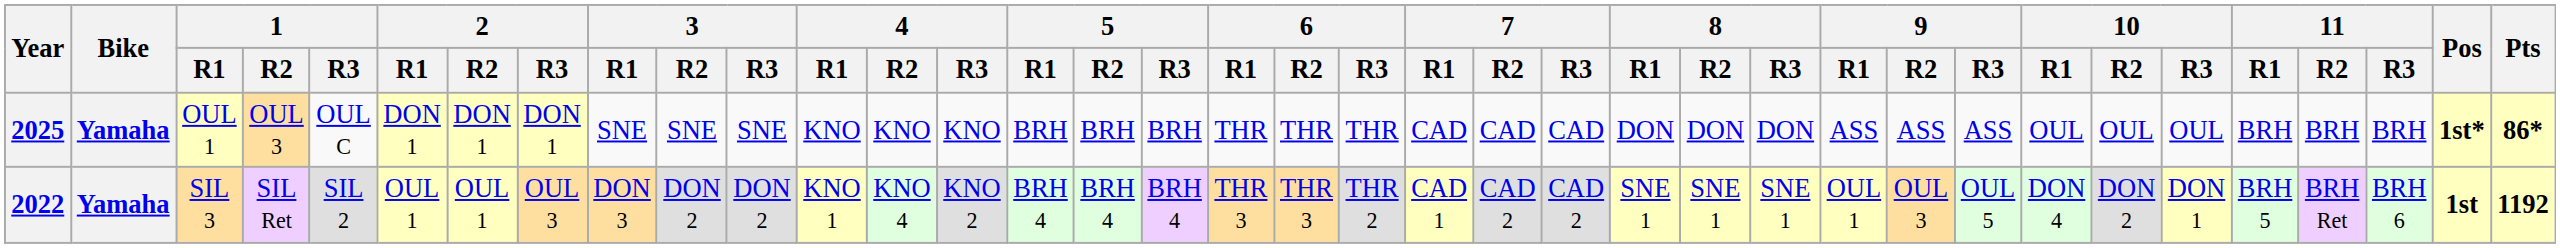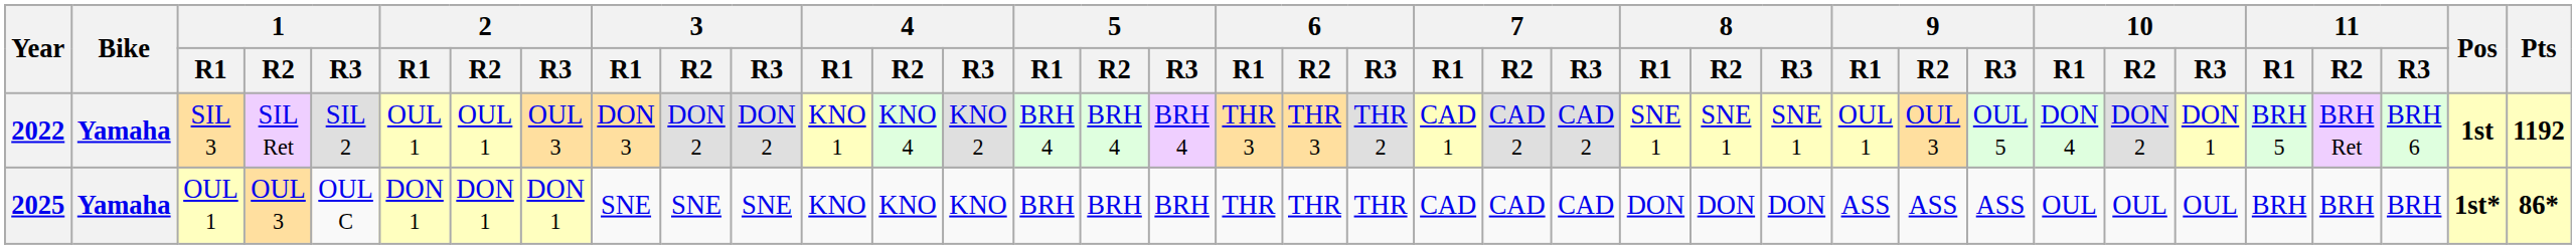 <table class="wikitable" style="text-align:center; font-size:85%">
 <tr>
 <th valign="middle" rowspan=2>Year</th>
 <th valign="middle" rowspan=2>Bike</th>
 <th colspan=3>1</th>
 <th colspan=3>2</th>
 <th colspan=3>3</th>
 <th colspan=3>4</th>
 <th colspan=3>5</th>
 <th colspan=3>6</th>
 <th colspan=3>7</th>
 <th colspan=3>8</th>
 <th colspan=3>9</th>
 <th colspan=3>10</th>
 <th colspan=3>11</th>
 <th rowspan=2>Pos</th>
 <th rowspan=2>Pts</th>
 </tr>
 <tr>
 <th>R1</th>
 <th>R2</th>
 <th>R3</th>
 <th>R1</th>
 <th>R2</th>
 <th>R3</th>
 <th>R1</th>
 <th>R2</th>
 <th>R3</th>
 <th>R1</th>
 <th>R2</th>
 <th>R3</th>
 <th>R1</th>
 <th>R2</th>
 <th>R3</th>
 <th>R1</th>
 <th>R2</th>
 <th>R3</th>
 <th>R1</th>
 <th>R2</th>
 <th>R3</th>
 <th>R1</th>
 <th>R2</th>
 <th>R3</th>
 <th>R1</th>
 <th>R2</th>
 <th>R3</th>
 <th>R1</th>
 <th>R2</th>
 <th>R3</th>
 <th>R1</th>
 <th>R2</th>
 <th>R3</th>
 </tr>
 <tr>
+<th><a href='#'>2022</a></th>
+<th><a href='#'>Yamaha</a></th>
+<td style="background:#ffdf9f;"><a href='#'>SIL</a><br><small>3</small></td>
+<td style="background:#efcfff;"><a href='#'>SIL</a><br><small>Ret</small></td>
+<td style="background:#dfdfdf;"><a href='#'>SIL</a><br><small>2</small></td>
+<td style="background:#ffffbf;"><a href='#'>OUL</a><br><small>1</small></td>
+<td style="background:#ffffbf;"><a href='#'>OUL</a><br><small>1</small></td>
+<td style="background:#ffdf9f;"><a href='#'>OUL</a><br><small>3</small></td>
+<td style="background:#ffdf9f;"><a href='#'>DON</a><br><small>3</small></td>
+<td style="background:#dfdfdf;"><a href='#'>DON</a><br><small>2</small></td>
+<td style="background:#dfdfdf;"><a href='#'>DON</a><br><small>2</small></td>
+<td style="background:#ffffbf;"><a href='#'>KNO</a><br><small>1</small></td>
+<td style="background:#dfffdf;"><a href='#'>KNO</a><br><small>4</small></td>
+<td style="background:#dfdfdf;"><a href='#'>KNO</a><br><small>2</small></td>
+<td style="background:#DFFFDF;"><a href='#'>BRH</a><br><small>4</small></td>
+<td style="background:#DFFFDF;"><a href='#'>BRH</a><br><small>4</small></td>
+<td style="background:#efcfff;"><a href='#'>BRH</a><br><small>4</small></td>
+<td style="background:#ffdf9f;"><a href='#'>THR</a><br><small>3</small></td>
+<td style="background:#ffdf9f;"><a href='#'>THR</a><br><small>3</small></td>
+<td style="background:#dfdfdf;"><a href='#'>THR</a><br><small>2</small></td>
+<td style="background:#ffffbf;"><a href='#'>CAD</a><br><small>1</small></td>
+<td style="background:#dfdfdf;"><a href='#'>CAD</a><br><small>2</small></td>
+<td style="background:#dfdfdf;"><a href='#'>CAD</a><br><small>2</small></td>
+<td style="background:#ffffbf;"><a href='#'>SNE</a><br><small>1</small></td>
+<td style="background:#ffffbf;"><a href='#'>SNE</a><br><small>1</small></td>
+<td style="background:#ffffbf;"><a href='#'>SNE</a><br><small>1</small></td>
+<td style="background:#ffffbf;"><a href='#'>OUL</a><br><small>1</small></td>
+<td style="background:#ffdf9f;"><a href='#'>OUL</a><br><small>3</small></td>
+<td style="background:#DFFFDF;"><a href='#'>OUL</a><br><small>5</small></td>
+<td style="background:#dfffdf;"><a href='#'>DON</a><br><small>4</small></td>
+<td style="background:#dfdfdf;"><a href='#'>DON</a><br><small>2</small></td>
+<td style="background:#ffffbf;"><a href='#'>DON</a><br><small>1</small></td>
+<td style="background:#dfffdf;"><a href='#'>BRH</a><br><small>5</small></td>
+<td style="background:#efcfff;"><a href='#'>BRH</a><br><small>Ret</small></td>
+<td style="background:#dfffdf;"><a href='#'>BRH</a><br><small>6</small></td>
+<th style="background:#ffffbf;"><strong>1st</strong></th>
+<th style="background:#ffffbf;"><strong>1192</strong></th>
+</tr>
+<tr>
 <th><a href='#'>2025</a></th>
 <th><a href='#'>Yamaha</a></th>
 <td style="background:#ffffbf;"><a href='#'>OUL</a><br><small>1</small></td>
 <td style="background:#ffdf9f;"><a href='#'>OUL</a><br><small>3</small></td>
 <td><a href='#'>OUL</a><br><small>C</small></td>
 <td style="background:#ffffbf;"><a href='#'>DON</a><br><small>1</small></td>
 <td style="background:#ffffbf;"><a href='#'>DON</a><br><small>1</small></td>
 <td style="background:#ffffbf;"><a href='#'>DON</a><br><small>1</small></td>
 <td><a href='#'>SNE</a></td>
 <td><a href='#'>SNE</a></td>
 <td><a href='#'>SNE</a></td>
 <td><a href='#'>KNO</a></td>
 <td><a href='#'>KNO</a></td>
 <td><a href='#'>KNO</a></td>
 <td><a href='#'>BRH</a></td>
 <td><a href='#'>BRH</a></td>
 <td><a href='#'>BRH</a></td>
 <td><a href='#'>THR</a></td>
 <td><a href='#'>THR</a></td>
 <td><a href='#'>THR</a></td>
 <td><a href='#'>CAD</a></td>
 <td><a href='#'>CAD</a></td>
 <td><a href='#'>CAD</a></td>
 <td><a href='#'>DON</a></td>
 <td><a href='#'>DON</a></td>
 <td><a href='#'>DON</a></td>
 <td><a href='#'>ASS</a></td>
 <td><a href='#'>ASS</a></td>
 <td><a href='#'>ASS</a></td>
 <td><a href='#'>OUL</a></td>
 <td><a href='#'>OUL</a></td>
 <td><a href='#'>OUL</a></td>
 <td><a href='#'>BRH</a></td>
 <td><a href='#'>BRH</a></td>
 <td><a href='#'>BRH</a></td>
 <th style="background:#ffffbf;">1st*</th>
 <th style="background:#ffffbf;">86*</th>
 </tr>
-<tr>
-<th><a href='#'>2022</a></th>
-<th><a href='#'>Yamaha</a></th>
-<td style="background:#ffdf9f;"><a href='#'>SIL</a><br><small>3</small></td>
-<td style="background:#efcfff;"><a href='#'>SIL</a><br><small>Ret</small></td>
-<td style="background:#dfdfdf;"><a href='#'>SIL</a><br><small>2</small></td>
-<td style="background:#ffffbf;"><a href='#'>OUL</a><br><small>1</small></td>
-<td style="background:#ffffbf;"><a href='#'>OUL</a><br><small>1</small></td>
-<td style="background:#ffdf9f;"><a href='#'>OUL</a><br><small>3</small></td>
-<td style="background:#ffdf9f;"><a href='#'>DON</a><br><small>3</small></td>
-<td style="background:#dfdfdf;"><a href='#'>DON</a><br><small>2</small></td>
-<td style="background:#dfdfdf;"><a href='#'>DON</a><br><small>2</small></td>
-<td style="background:#ffffbf;"><a href='#'>KNO</a><br><small>1</small></td>
-<td style="background:#dfffdf;"><a href='#'>KNO</a><br><small>4</small></td>
-<td style="background:#dfdfdf;"><a href='#'>KNO</a><br><small>2</small></td>
-<td style="background:#DFFFDF;"><a href='#'>BRH</a><br><small>4</small></td>
-<td style="background:#DFFFDF;"><a href='#'>BRH</a><br><small>4</small></td>
-<td style="background:#efcfff;"><a href='#'>BRH</a><br><small>4</small></td>
-<td style="background:#ffdf9f;"><a href='#'>THR</a><br><small>3</small></td>
-<td style="background:#ffdf9f;"><a href='#'>THR</a><br><small>3</small></td>
-<td style="background:#dfdfdf;"><a href='#'>THR</a><br><small>2</small></td>
-<td style="background:#ffffbf;"><a href='#'>CAD</a><br><small>1</small></td>
-<td style="background:#dfdfdf;"><a href='#'>CAD</a><br><small>2</small></td>
-<td style="background:#dfdfdf;"><a href='#'>CAD</a><br><small>2</small></td>
-<td style="background:#ffffbf;"><a href='#'>SNE</a><br><small>1</small></td>
-<td style="background:#ffffbf;"><a href='#'>SNE</a><br><small>1</small></td>
-<td style="background:#ffffbf;"><a href='#'>SNE</a><br><small>1</small></td>
-<td style="background:#ffffbf;"><a href='#'>OUL</a><br><small>1</small></td>
-<td style="background:#ffdf9f;"><a href='#'>OUL</a><br><small>3</small></td>
-<td style="background:#DFFFDF;"><a href='#'>OUL</a><br><small>5</small></td>
-<td style="background:#dfffdf;"><a href='#'>DON</a><br><small>4</small></td>
-<td style="background:#dfdfdf;"><a href='#'>DON</a><br><small>2</small></td>
-<td style="background:#ffffbf;"><a href='#'>DON</a><br><small>1</small></td>
-<td style="background:#dfffdf;"><a href='#'>BRH</a><br><small>5</small></td>
-<td style="background:#efcfff;"><a href='#'>BRH</a><br><small>Ret</small></td>
-<td style="background:#dfffdf;"><a href='#'>BRH</a><br><small>6</small></td>
-<th style="background:#ffffbf;"><strong>1st</strong></th>
-<th style="background:#ffffbf;"><strong>1192</strong></th>
-</tr>
 </table>
